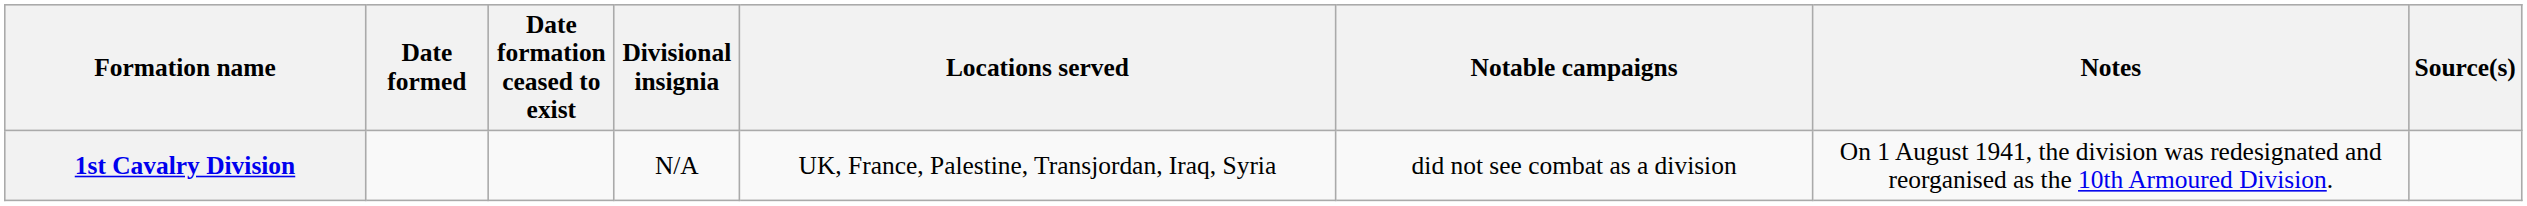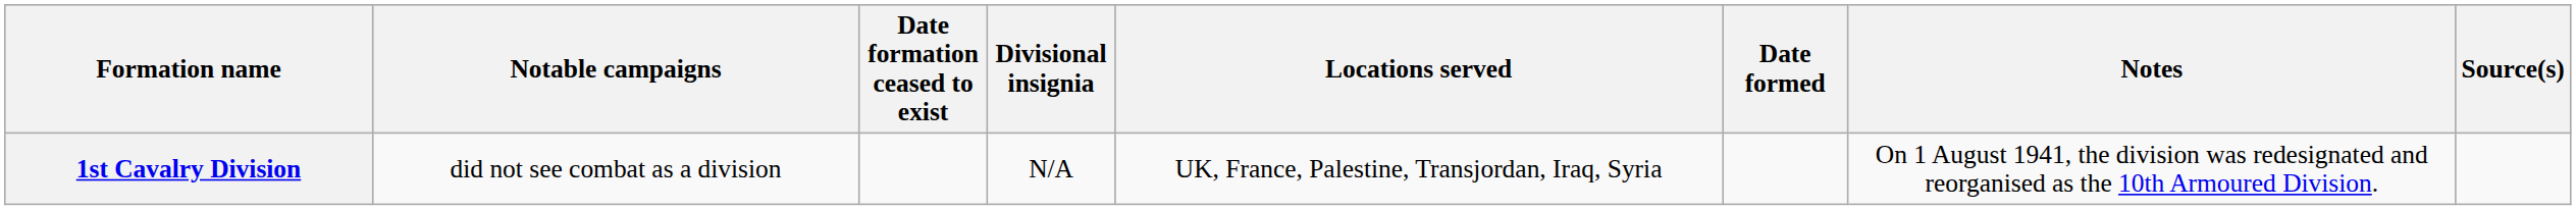 <table class="wikitable sortable plainrowheaders" style="text-align: left; border-spacing: 2px; border: 1px solid darkgray; width: 100%;">
 <tr>
 <th class=unsortable width="15%" scope="col">Formation name</th>
-<th class=unsortable width=5% scope="col">Date formed</th>
+<th class=unsortable width=20% scope="col">Notable campaigns</th>
 <th class=unsortable width=5% scope="col">Date formation ceased to exist</th>
 <th class=unsortable width=5% scope="col">Divisional insignia</th>
 <th class=unsortable width=25% scope="col">Locations served</th>
-<th class=unsortable width=20% scope="col">Notable campaigns</th>
+<th class=unsortable width=5% scope="col">Date formed</th>
 <th class=unsortable width=25% scope="col">Notes</th>
 <th class=unsortable width=5% scope="col">Source(s)</th>
 </tr>
 <tr>
 <th scope="row" style="text-align:center;"><a href='#'>1st Cavalry Division</a></th>
-<td align="center"></td>
+<td align="center">did not see combat as a division</td>
 <td align="center"></td>
 <td align="center">N/A</td>
 <td align="center">UK, France, Palestine, Transjordan, Iraq, Syria</td>
-<td align="center">did not see combat as a division</td>
+<td align="center"></td>
 <td align="center">On 1 August 1941, the division was redesignated and reorganised as the <a href='#'>10th Armoured Division</a>.</td>
 <td align="center"></td>
 </tr>
 </table>
